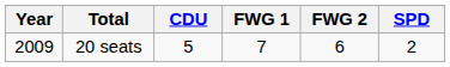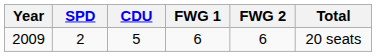 <table class="wikitable" width="400">
 <tr>
 <th>Year</th>
-<th>Total</th>
+<th> <a href='#'>SPD</a> </th>
 <th> <a href='#'>CDU</a> </th>
 <th>FWG 1</th>
 <th>FWG 2</th>
-<th> <a href='#'>SPD</a> </th>
+<th>Total</th>
 </tr>
 <tr align="center">
 <td>2009</td>
+<td>2</td>
+<td>5</td>
+<td>6</td>
+<td>6</td>
 <td>20 seats</td>
-<td>5</td>
-<td>7</td>
-<td>6</td>
-<td>2</td>
 </tr>
 </table>
